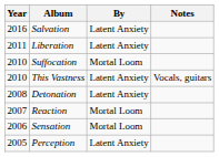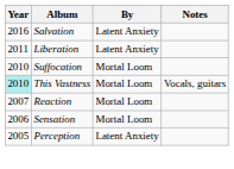 <table class="wikitable" style="font-size: 90%">
 <tr>
 <th>Year</th>
 <th>Album</th>
 <th>By</th>
 <th>Notes</th>
 </tr>
 <tr>
 <td>2016</td>
 <td><em>Salvation</em></td>
 <td>Latent Anxiety</td>
 <td></td>
 </tr>
 <tr>
 <td>2011</td>
 <td><em>Liberation</em></td>
 <td>Latent Anxiety</td>
 <td></td>
 </tr>
 <tr>
 <td>2010</td>
 <td><em>Suffocation</em></td>
 <td>Mortal Loom</td>
 <td></td>
 </tr>
 <tr>
-<td>2010</td>
+<td style="background: paleturquoise;">2010</td>
 <td><em>This Vastness</em></td>
-<td>Latent Anxiety</td>
+<td>Mortal Loom</td>
 <td>Vocals, guitars</td>
-</tr>
-<tr>
-<td>2008</td>
-<td><em>Detonation</em></td>
-<td>Latent Anxiety</td>
-<td></td>
 </tr>
 <tr>
 <td>2007</td>
 <td><em>Reaction</em></td>
 <td>Mortal Loom</td>
 <td></td>
 </tr>
 <tr>
 <td>2006</td>
 <td><em>Sensation</em></td>
 <td>Mortal Loom</td>
 <td></td>
 </tr>
 <tr>
 <td>2005</td>
 <td><em>Perception</em></td>
 <td>Latent Anxiety</td>
 <td></td>
 </tr>
 </table>
